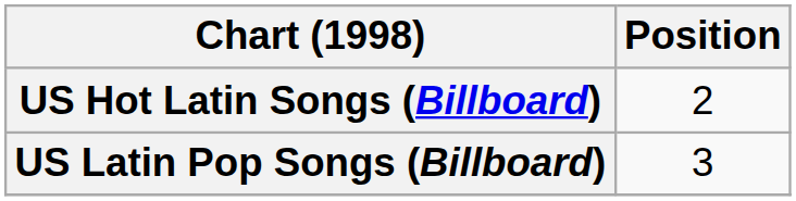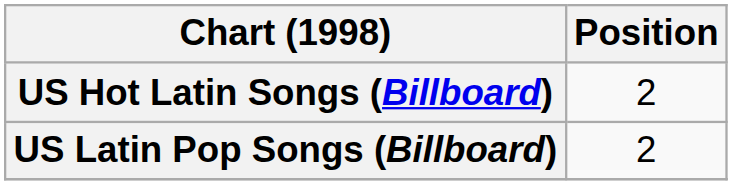 <table class="wikitable plainrowheaders sortable" style="text-align:center;">
 <tr>
 <th scope="col">Chart (1998)</th>
 <th scope="col">Position</th>
 </tr>
 <tr>
 <th scope="row">US Hot Latin Songs (<em><a href='#'>Billboard</a></em>)</th>
 <td>2</td>
 </tr>
 <tr>
 <th scope="row">US Latin Pop Songs (<em>Billboard</em>)</th>
-<td>3</td>
+<td>2</td>
 </tr>
 <tr>
 </tr>
 </table>
